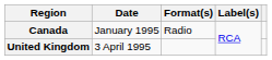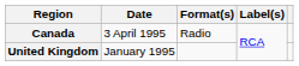 <table class="wikitable plainrowheaders">
 <tr>
 <th scope="col">Region</th>
 <th scope="col">Date</th>
 <th scope="col">Format(s)</th>
 <th scope="col">Label(s)</th>
 <th scope="col"></th>
 </tr>
 <tr>
 <th scope="row">Canada</th>
-<td>January 1995</td>
+<td>3 April 1995</td>
 <td>Radio</td>
 <td rowspan="2"><a href='#'>RCA</a></td>
 <td></td>
 </tr>
 <tr>
 <th scope="row">United Kingdom</th>
-<td>3 April 1995</td>
+<td>January 1995</td>
 <td></td>
 <td></td>
 </tr>
 </table>
